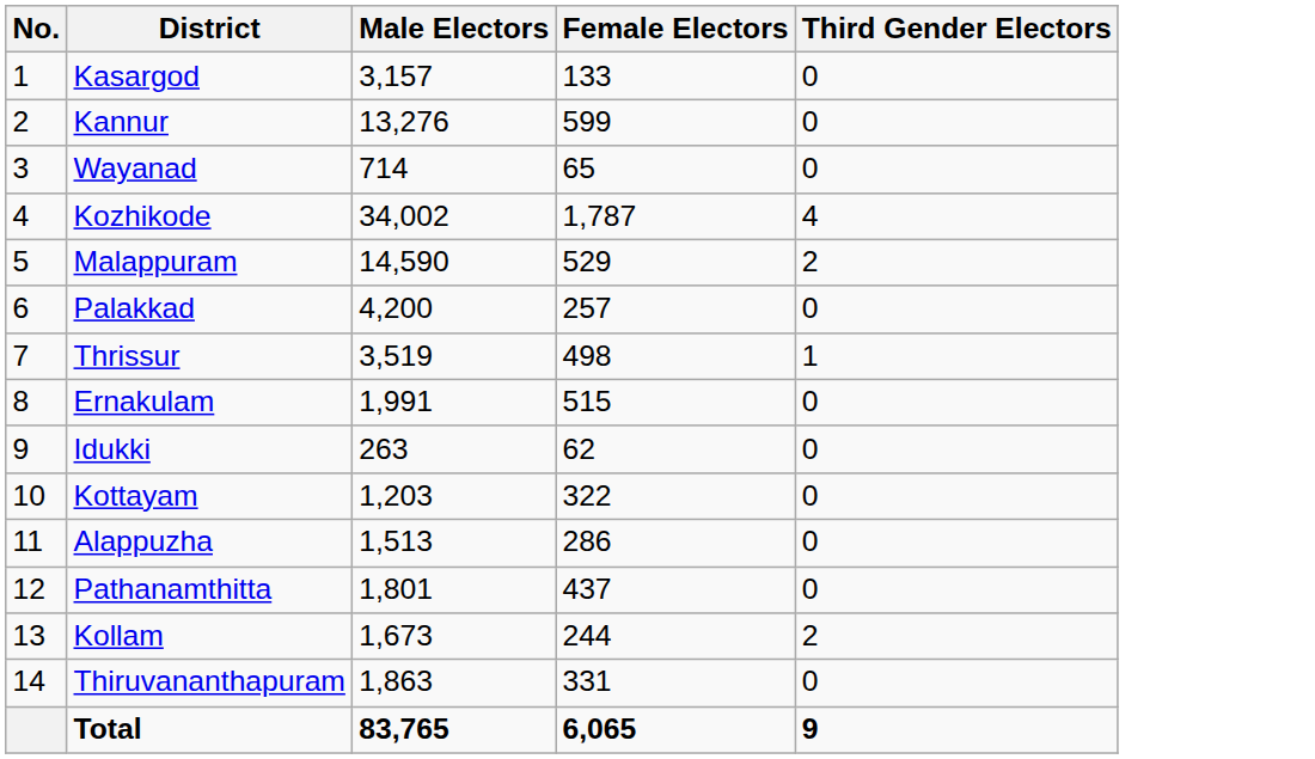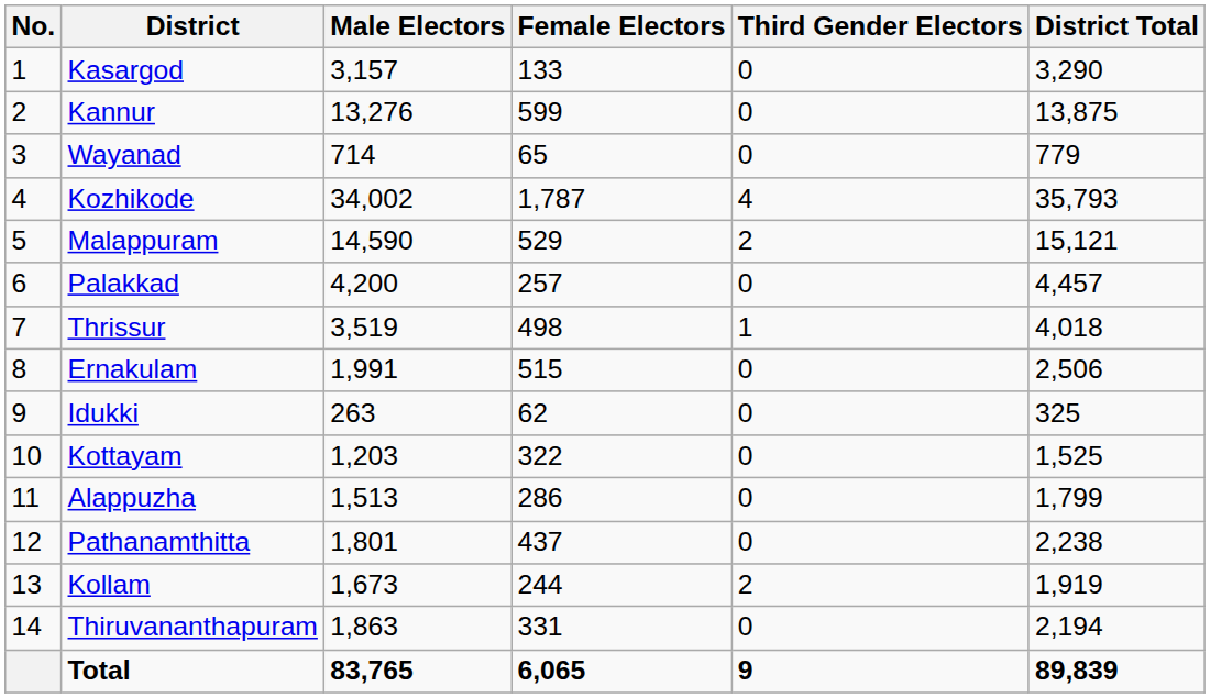 <table class="wikitable sortable">
 <tr>
 <th>No.</th>
 <th>District</th>
 <th>Male Electors</th>
 <th>Female Electors</th>
 <th>Third Gender Electors</th>
+<th>District Total</th>
 </tr>
 <tr>
 <td>1</td>
 <td><a href='#'>Kasargod</a></td>
 <td>3,157</td>
 <td>133</td>
 <td>0</td>
+<td>3,290</td>
 </tr>
 <tr>
 <td>2</td>
 <td><a href='#'>Kannur</a></td>
 <td>13,276</td>
 <td>599</td>
 <td>0</td>
+<td>13,875</td>
 </tr>
 <tr>
 <td>3</td>
 <td><a href='#'>Wayanad</a></td>
 <td>714</td>
 <td>65</td>
 <td>0</td>
+<td>779</td>
 </tr>
 <tr>
 <td>4</td>
 <td><a href='#'>Kozhikode</a></td>
 <td>34,002</td>
 <td>1,787</td>
 <td>4</td>
+<td>35,793</td>
 </tr>
 <tr>
 <td>5</td>
 <td><a href='#'>Malappuram</a></td>
 <td>14,590</td>
 <td>529</td>
 <td>2</td>
+<td>15,121</td>
 </tr>
 <tr>
 <td>6</td>
 <td><a href='#'>Palakkad</a></td>
 <td>4,200</td>
 <td>257</td>
 <td>0</td>
+<td>4,457</td>
 </tr>
 <tr>
 <td>7</td>
 <td><a href='#'>Thrissur</a></td>
 <td>3,519</td>
 <td>498</td>
 <td>1</td>
+<td>4,018</td>
 </tr>
 <tr>
 <td>8</td>
 <td><a href='#'>Ernakulam</a></td>
 <td>1,991</td>
 <td>515</td>
 <td>0</td>
+<td>2,506</td>
 </tr>
 <tr>
 <td>9</td>
 <td><a href='#'>Idukki</a></td>
 <td>263</td>
 <td>62</td>
 <td>0</td>
+<td>325</td>
 </tr>
 <tr>
 <td>10</td>
 <td><a href='#'>Kottayam</a></td>
 <td>1,203</td>
 <td>322</td>
 <td>0</td>
+<td>1,525</td>
 </tr>
 <tr>
 <td>11</td>
 <td><a href='#'>Alappuzha</a></td>
 <td>1,513</td>
 <td>286</td>
 <td>0</td>
+<td>1,799</td>
 </tr>
 <tr>
 <td>12</td>
 <td><a href='#'>Pathanamthitta</a></td>
 <td>1,801</td>
 <td>437</td>
 <td>0</td>
+<td>2,238</td>
 </tr>
 <tr>
 <td>13</td>
 <td><a href='#'>Kollam</a></td>
 <td>1,673</td>
 <td>244</td>
 <td>2</td>
+<td>1,919</td>
 </tr>
 <tr>
 <td>14</td>
 <td><a href='#'>Thiruvananthapuram</a></td>
 <td>1,863</td>
 <td>331</td>
 <td>0</td>
+<td>2,194</td>
 </tr>
 <tr>
 <th></th>
 <td><strong>Total</strong></td>
 <td><strong>83,765 </strong></td>
 <td><strong>6,065</strong></td>
 <td><strong> 9</strong></td>
+<td><strong>89,839</strong></td>
 </tr>
 </table>
